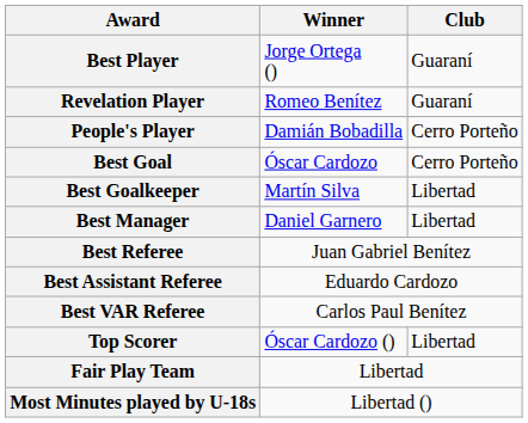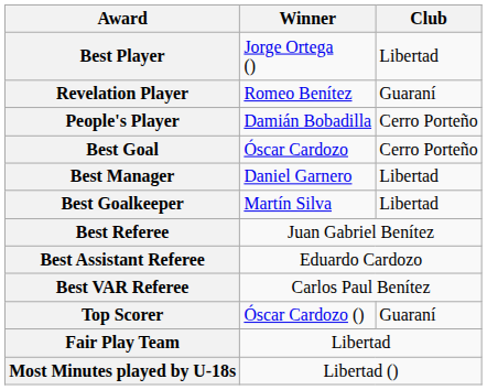 <table class="wikitable">
 <tr>
 <th>Award</th>
 <th>Winner</th>
 <th>Club</th>
 </tr>
 <tr>
 <th>Best Player</th>
 <td> <a href='#'>Jorge Ortega</a><br>()</td>
-<td>Guaraní</td>
+<td>Libertad</td>
 </tr>
 <tr>
 <th>Revelation Player</th>
 <td> <a href='#'>Romeo Benítez</a></td>
 <td>Guaraní</td>
 </tr>
 <tr>
 <th>People's Player</th>
 <td> <a href='#'>Damián Bobadilla</a></td>
 <td>Cerro Porteño</td>
 </tr>
 <tr>
 <th>Best Goal</th>
 <td> <a href='#'>Óscar Cardozo</a></td>
 <td>Cerro Porteño</td>
 </tr>
 <tr>
-<th>Best Goalkeeper</th>
-<td> <a href='#'>Martín Silva</a></td>
+<th>Best Manager</th>
+<td> <a href='#'>Daniel Garnero</a></td>
 <td>Libertad</td>
 </tr>
 <tr>
-<th>Best Manager</th>
-<td> <a href='#'>Daniel Garnero</a></td>
+<th>Best Goalkeeper</th>
+<td> <a href='#'>Martín Silva</a></td>
 <td>Libertad</td>
 </tr>
 <tr>
 <th>Best Referee</th>
 <td colspan="2" align=center>Juan Gabriel Benítez</td>
 </tr>
 <tr>
 <th>Best Assistant Referee</th>
 <td colspan="2" align=center>Eduardo Cardozo</td>
 </tr>
 <tr>
 <th>Best VAR Referee</th>
 <td colspan="2" align=center>Carlos Paul Benítez</td>
 </tr>
 <tr>
 <th>Top Scorer</th>
 <td> <a href='#'>Óscar Cardozo</a> ()</td>
-<td>Libertad</td>
+<td>Guaraní</td>
 </tr>
 <tr>
 <th>Fair Play Team</th>
 <td colspan="2" align=center>Libertad</td>
 </tr>
 <tr>
 <th>Most Minutes played by U-18s</th>
 <td colspan="2" align=center>Libertad ()</td>
 </tr>
 </table>
